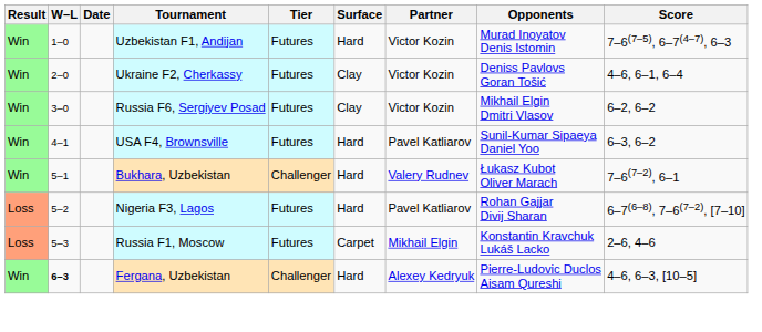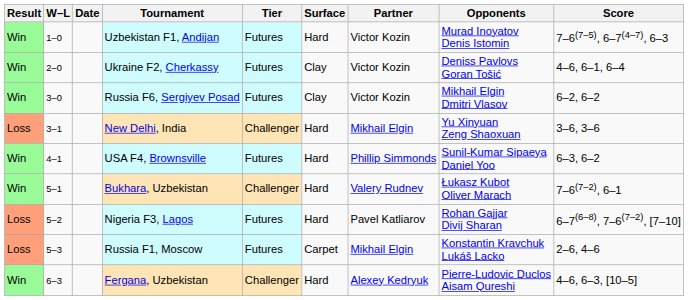 <table class="sortable wikitable">
 <tr>
 <th>Result</th>
 <th class="unsortable">W–L</th>
 <th>Date</th>
 <th>Tournament</th>
 <th>Tier</th>
 <th>Surface</th>
 <th>Partner</th>
 <th>Opponents</th>
 <th class="unsortable">Score</th>
 </tr>
 <tr>
 <td style="background:#98fb98;">Win</td>
 <td><small>1–0</small></td>
 <td></td>
 <td style="background:#cffcff;">Uzbekistan F1, <a href='#'>Andijan</a></td>
 <td style="background:#cffcff;">Futures</td>
 <td>Hard</td>
 <td> Victor Kozin</td>
 <td> <a href='#'>Murad Inoyatov</a> <br>  <a href='#'>Denis Istomin</a></td>
 <td>7–6<sup>(7–5)</sup>, 6–7<sup>(4–7)</sup>, 6–3</td>
 </tr>
 <tr>
 <td style="background:#98fb98;">Win</td>
 <td><small>2–0</small></td>
 <td></td>
 <td style="background:#cffcff;">Ukraine F2, <a href='#'>Cherkassy</a></td>
 <td style="background:#cffcff;">Futures</td>
 <td>Clay</td>
 <td> Victor Kozin</td>
 <td> <a href='#'>Deniss Pavlovs</a> <br>  <a href='#'>Goran Tošić</a></td>
 <td>4–6, 6–1, 6–4</td>
 </tr>
 <tr>
 <td style="background:#98fb98;">Win</td>
 <td><small>3–0</small></td>
 <td></td>
 <td style="background:#cffcff;">Russia F6, <a href='#'>Sergiyev Posad</a></td>
 <td style="background:#cffcff;">Futures</td>
 <td>Clay</td>
 <td> Victor Kozin</td>
 <td> <a href='#'>Mikhail Elgin</a> <br>  <a href='#'>Dmitri Vlasov</a></td>
 <td>6–2, 6–2</td>
 </tr>
 <tr>
+<td style="background:#ffa07a;">Loss</td>
+<td><small>3–1</small></td>
+<td></td>
+<td style="background:moccasin;"><a href='#'>New Delhi</a>, India</td>
+<td style="background:moccasin;">Challenger</td>
+<td>Hard</td>
+<td> <a href='#'>Mikhail Elgin</a></td>
+<td> <a href='#'>Yu Xinyuan</a> <br>  <a href='#'>Zeng Shaoxuan</a></td>
+<td>3–6, 3–6</td>
+</tr>
+<tr>
 <td style="background:#98fb98;">Win</td>
 <td><small>4–1</small></td>
 <td></td>
 <td style="background:#cffcff;">USA F4, <a href='#'>Brownsville</a></td>
 <td style="background:#cffcff;">Futures</td>
 <td>Hard</td>
-<td> Pavel Katliarov</td>
+<td> <a href='#'>Phillip Simmonds</a></td>
 <td> <a href='#'>Sunil-Kumar Sipaeya</a> <br>  <a href='#'>Daniel Yoo</a></td>
 <td>6–3, 6–2</td>
 </tr>
 <tr>
 <td style="background:#98fb98;">Win</td>
 <td><small>5–1</small></td>
 <td></td>
 <td style="background:moccasin;"><a href='#'>Bukhara</a>, Uzbekistan</td>
 <td style="background:moccasin;">Challenger</td>
 <td>Hard</td>
 <td> <a href='#'>Valery Rudnev</a></td>
 <td> <a href='#'>Łukasz Kubot</a> <br>  <a href='#'>Oliver Marach</a></td>
 <td>7–6<sup>(7–2)</sup>, 6–1</td>
 </tr>
 <tr>
 <td style="background:#ffa07a;">Loss</td>
 <td><small>5–2</small></td>
 <td></td>
 <td style="background:#cffcff;">Nigeria F3, <a href='#'>Lagos</a></td>
 <td style="background:#cffcff;">Futures</td>
 <td>Hard</td>
 <td> Pavel Katliarov</td>
 <td> <a href='#'>Rohan Gajjar</a> <br>  <a href='#'>Divij Sharan</a></td>
 <td>6–7<sup>(6–8)</sup>, 7–6<sup>(7–2)</sup>, [7–10]</td>
 </tr>
 <tr>
 <td style="background:#ffa07a;">Loss</td>
 <td><small>5–3</small></td>
 <td></td>
 <td style="background:#cffcff;">Russia F1, Moscow</td>
 <td style="background:#cffcff;">Futures</td>
 <td>Carpet</td>
 <td> <a href='#'>Mikhail Elgin</a></td>
 <td> <a href='#'>Konstantin Kravchuk</a> <br>  <a href='#'>Lukáš Lacko</a></td>
 <td>2–6, 4–6</td>
 </tr>
 <tr>
 <td style="background:#98fb98;">Win</td>
-<td><strong><small>6–3</small></strong></td>
+<td><small>6–3</small></td>
 <td></td>
 <td style="background:moccasin;"><a href='#'>Fergana</a>, Uzbekistan</td>
 <td style="background:moccasin;">Challenger</td>
 <td>Hard</td>
 <td> <a href='#'>Alexey Kedryuk</a></td>
 <td> <a href='#'>Pierre-Ludovic Duclos</a> <br>  <a href='#'>Aisam Qureshi</a></td>
 <td>4–6, 6–3, [10–5]</td>
 </tr>
 </table>
